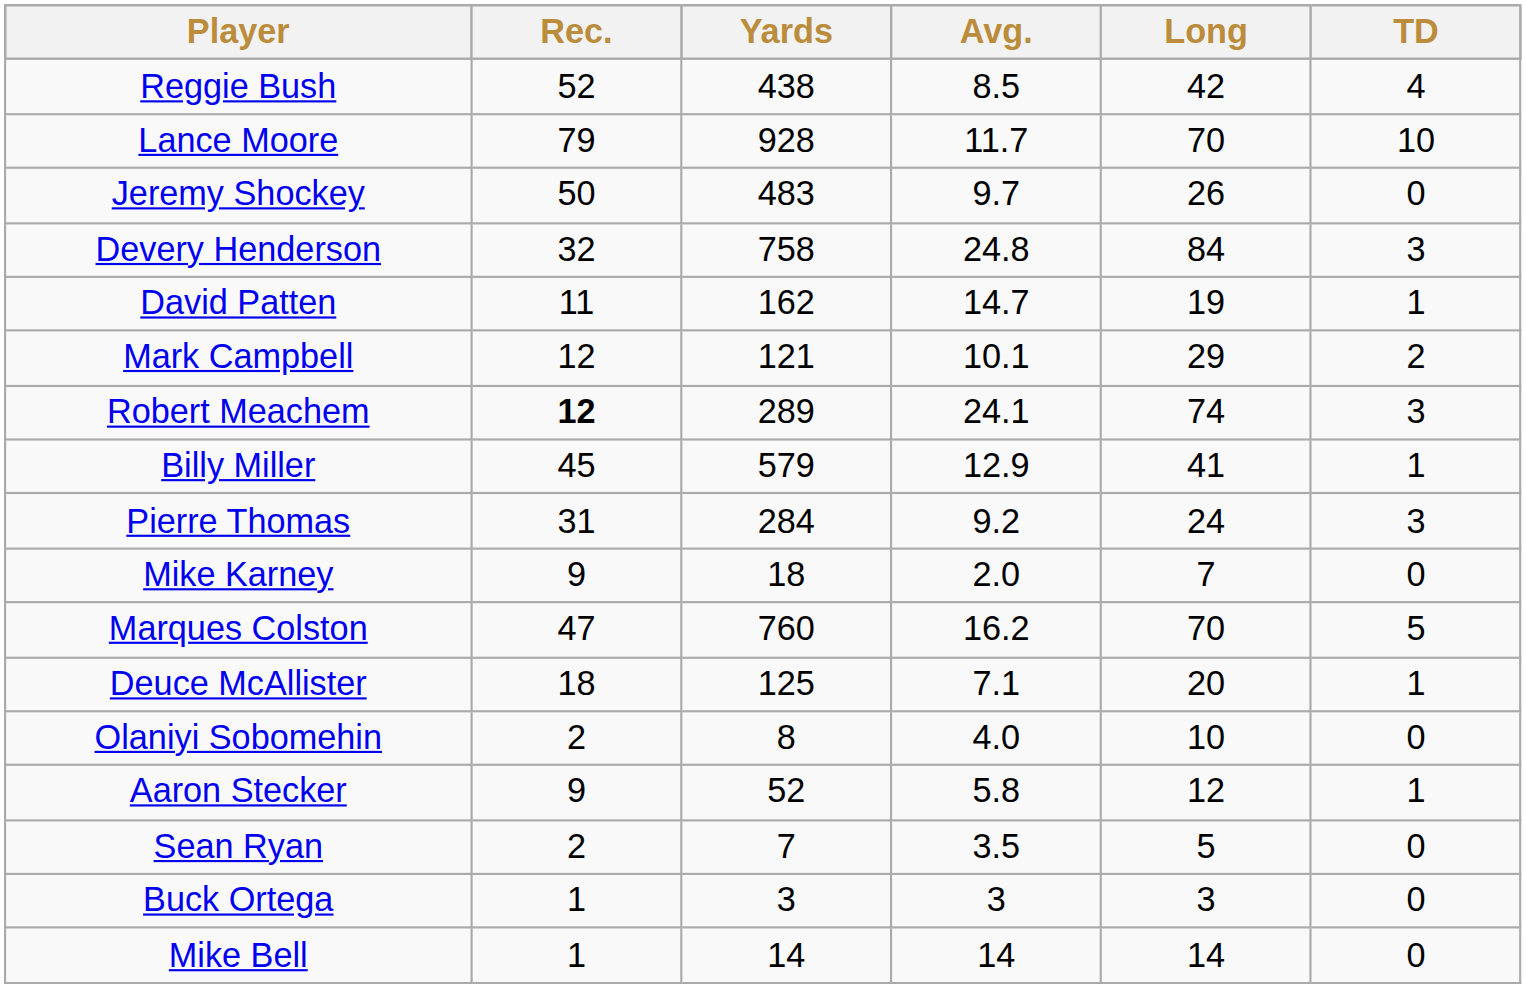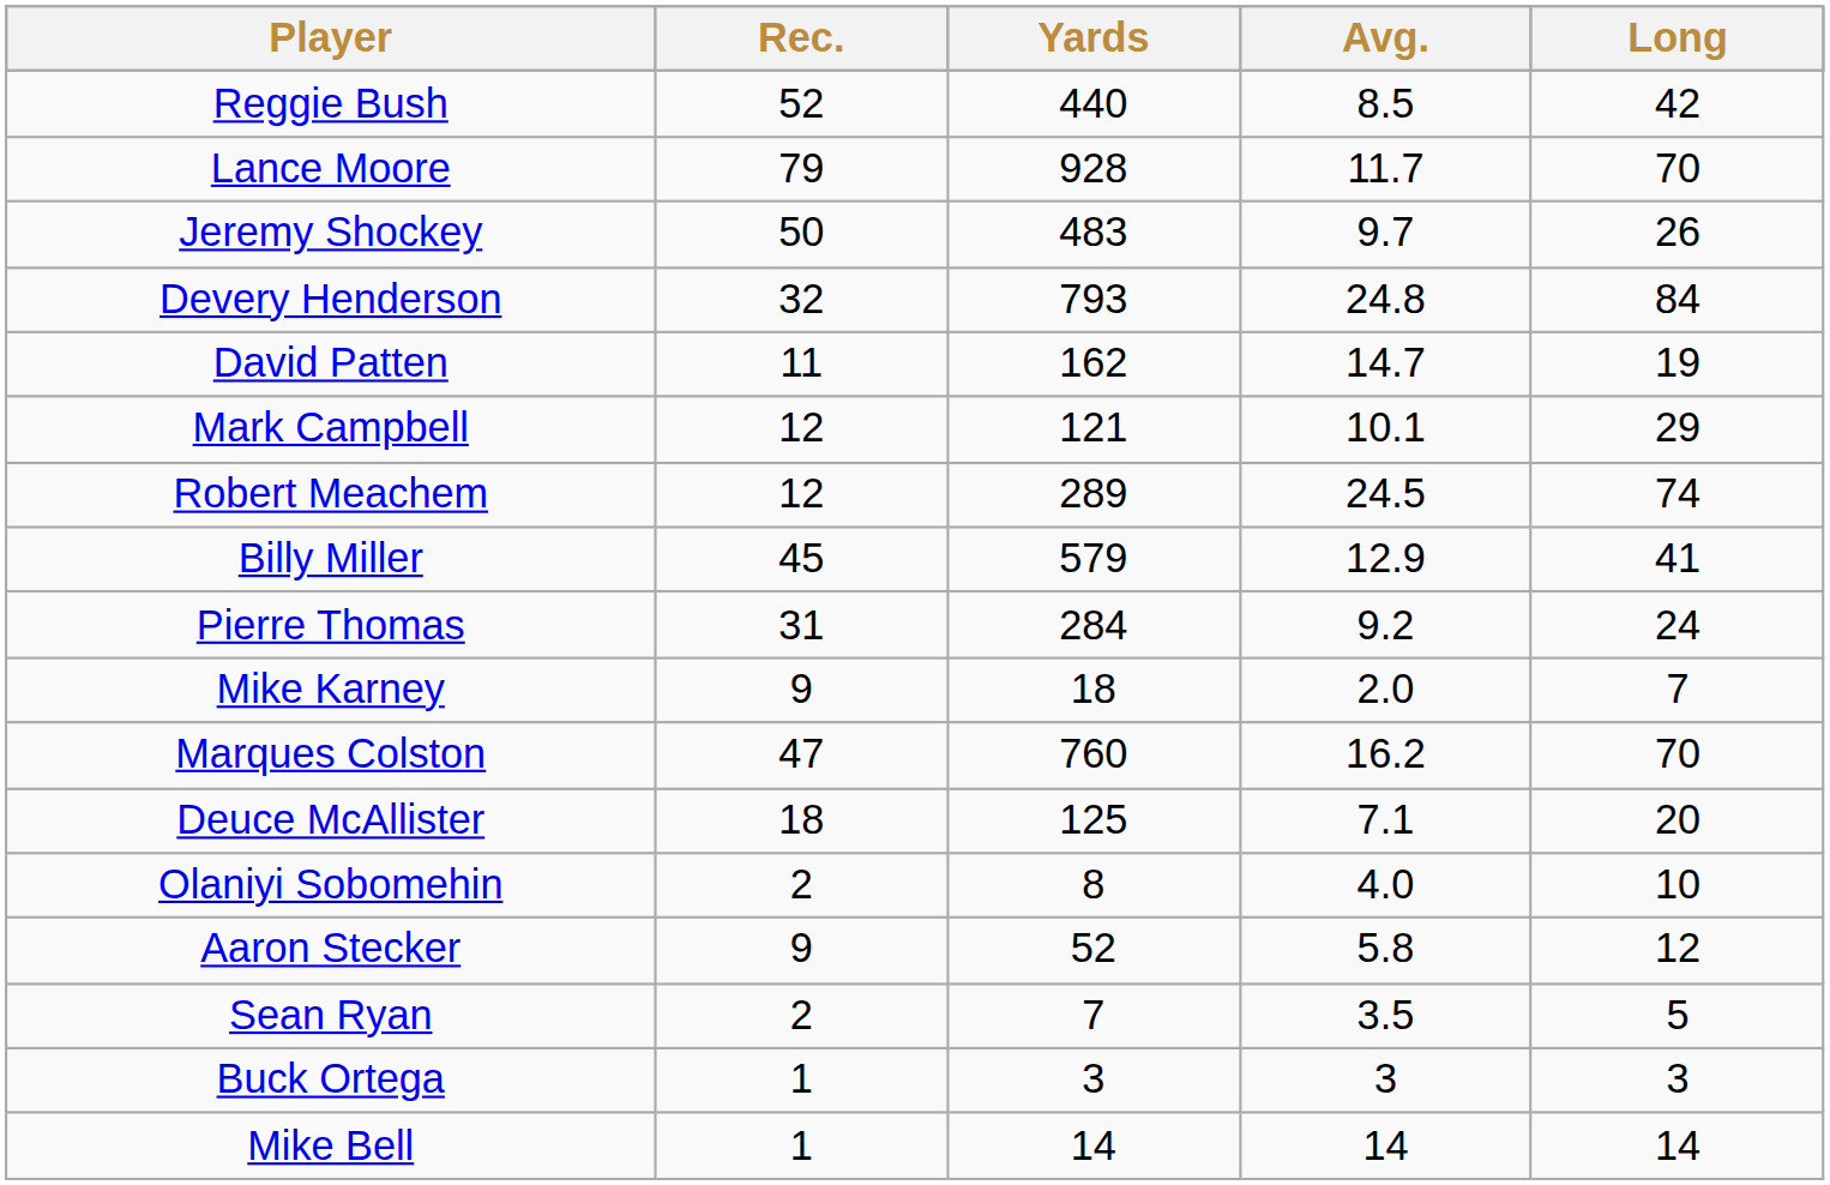 <table class="wikitable">
 <tr style="background:black; color:#BB8C3C">
 <th bgcolor="#DDDDFF" width="20%">Player</th>
 <th bgcolor="#DDDDFF" width="9%">Rec.</th>
 <th bgcolor="#DDDDFF" width="9%">Yards</th>
 <th bgcolor="#DDDDFF" width="9%">Avg.</th>
 <th bgcolor="#DDDDFF" width="9%">Long</th>
-<th bgcolor="#DDDDFF" width="9%">TD</th>
 </tr>
 <tr align="center">
 <td><a href='#'>Reggie Bush</a></td>
 <td>52</td>
-<td>438</td>
+<td>440</td>
 <td>8.5</td>
 <td>42</td>
-<td>4</td>
 </tr>
 <tr align="center">
 <td><a href='#'>Lance Moore</a></td>
 <td>79</td>
 <td>928</td>
 <td>11.7</td>
 <td>70</td>
-<td>10</td>
 </tr>
 <tr align="center">
 <td><a href='#'>Jeremy Shockey</a></td>
 <td>50</td>
 <td>483</td>
 <td>9.7</td>
 <td>26</td>
-<td>0</td>
 </tr>
 <tr align="center">
 <td><a href='#'>Devery Henderson</a></td>
 <td>32</td>
-<td>758</td>
+<td>793</td>
 <td>24.8</td>
 <td>84</td>
-<td>3</td>
 </tr>
 <tr align="center">
 <td><a href='#'>David Patten</a></td>
 <td>11</td>
 <td>162</td>
 <td>14.7</td>
 <td>19</td>
-<td>1</td>
 </tr>
 <tr align="center">
 <td><a href='#'>Mark Campbell</a></td>
 <td>12</td>
 <td>121</td>
 <td>10.1</td>
 <td>29</td>
-<td>2</td>
 </tr>
 <tr align="center">
 <td><a href='#'>Robert Meachem</a></td>
-<td><strong>12</strong></td>
+<td>12</td>
 <td>289</td>
-<td>24.1</td>
+<td>24.5</td>
 <td>74</td>
-<td>3</td>
 </tr>
 <tr align="center">
 <td><a href='#'>Billy Miller</a></td>
 <td>45</td>
 <td>579</td>
 <td>12.9</td>
 <td>41</td>
-<td>1</td>
 </tr>
 <tr align="center">
 <td><a href='#'>Pierre Thomas</a></td>
 <td>31</td>
 <td>284</td>
 <td>9.2</td>
 <td>24</td>
-<td>3</td>
 </tr>
 <tr align="center">
 <td><a href='#'>Mike Karney</a></td>
 <td>9</td>
 <td>18</td>
 <td>2.0</td>
 <td>7</td>
-<td>0</td>
 </tr>
 <tr align="center">
 <td><a href='#'>Marques Colston</a></td>
 <td>47</td>
 <td>760</td>
 <td>16.2</td>
 <td>70</td>
-<td>5</td>
 </tr>
 <tr align="center">
 <td><a href='#'>Deuce McAllister</a></td>
 <td>18</td>
 <td>125</td>
 <td>7.1</td>
 <td>20</td>
-<td>1</td>
 </tr>
 <tr align="center">
 <td><a href='#'>Olaniyi Sobomehin</a></td>
 <td>2</td>
 <td>8</td>
 <td>4.0</td>
 <td>10</td>
-<td>0</td>
 </tr>
 <tr align="center">
 <td><a href='#'>Aaron Stecker</a></td>
 <td>9</td>
 <td>52</td>
 <td>5.8</td>
 <td>12</td>
-<td>1</td>
 </tr>
 <tr align="center">
 <td><a href='#'>Sean Ryan</a></td>
 <td>2</td>
 <td>7</td>
 <td>3.5</td>
 <td>5</td>
-<td>0</td>
 </tr>
 <tr align="center">
 <td><a href='#'>Buck Ortega</a></td>
 <td>1</td>
 <td>3</td>
 <td>3</td>
 <td>3</td>
-<td>0</td>
 </tr>
 <tr align="center">
 <td><a href='#'>Mike Bell</a></td>
 <td>1</td>
 <td>14</td>
 <td>14</td>
 <td>14</td>
-<td>0</td>
 </tr>
 </table>
